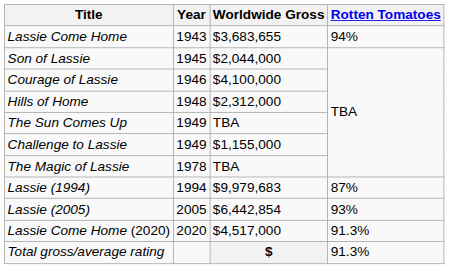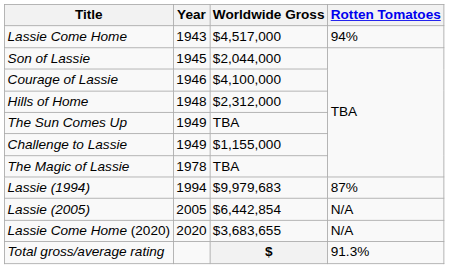 <table class="wikitable">
 <tr>
 <th>Title</th>
 <th>Year</th>
 <th>Worldwide Gross</th>
 <th><a href='#'>Rotten Tomatoes</a></th>
 </tr>
 <tr>
 <td><em>Lassie Come Home</em></td>
 <td>1943</td>
-<td>$3,683,655</td>
+<td>$4,517,000</td>
 <td>94%</td>
 </tr>
 <tr>
 <td><em>Son of Lassie</em></td>
 <td>1945</td>
 <td>$2,044,000</td>
 <td rowspan="6">TBA</td>
 </tr>
 <tr>
 <td><em>Courage of Lassie</em></td>
 <td>1946</td>
 <td>$4,100,000</td>
 </tr>
 <tr>
 <td><em>Hills of Home</em></td>
 <td>1948</td>
 <td>$2,312,000</td>
 </tr>
 <tr>
 <td><em>The Sun Comes Up </em></td>
 <td>1949</td>
 <td>TBA</td>
 </tr>
 <tr>
 <td><em>Challenge to Lassie </em></td>
 <td>1949</td>
 <td>$1,155,000</td>
 </tr>
 <tr>
 <td><em>The Magic of Lassie  </em></td>
 <td>1978</td>
 <td>TBA</td>
 </tr>
 <tr>
 <td><em>Lassie (1994)</em></td>
 <td>1994</td>
 <td>$9,979,683</td>
 <td>87%</td>
 </tr>
 <tr>
 <td><em>Lassie (2005)</em></td>
 <td>2005</td>
 <td>$6,442,854</td>
-<td>93%</td>
+<td>N/A</td>
 </tr>
 <tr>
 <td><em>Lassie Come Home</em> (2020)</td>
 <td>2020</td>
-<td>$4,517,000</td>
-<td>91.3%</td>
+<td>$3,683,655</td>
+<td>N/A</td>
 </tr>
 <tr>
 <td><em>Total gross/average rating</em></td>
 <td></td>
 <th>$</th>
 <td>91.3%</td>
 </tr>
 </table>
